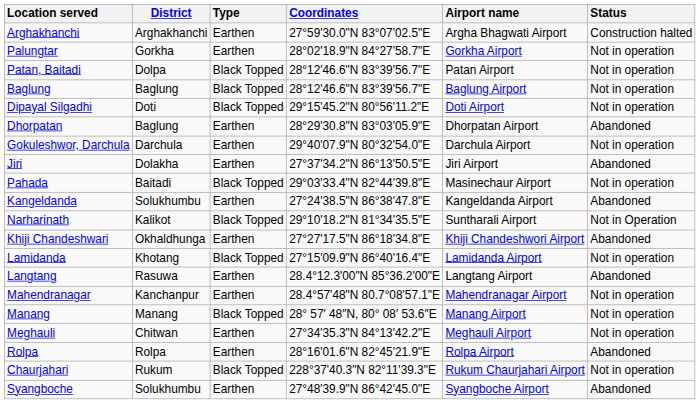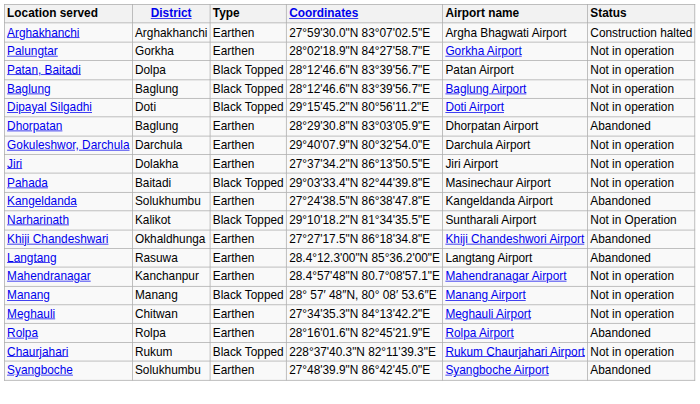 <table class="wikitable sortable static-row-numbers static-row-header-text">
 <tr style="vertical-align:baseline">
 <th style="text-align:left;">Location served</th>
 <th><a href='#'>District</a></th>
 <th style="text-align:left;">Type</th>
 <th style="text-align:left;"><a href='#'>Coordinates</a></th>
 <th style="text-align:left;">Airport name</th>
 <th style="text-align:left;">Status</th>
 </tr>
 <tr>
 <td><a href='#'>Arghakhanchi</a></td>
 <td>Arghakhanchi</td>
 <td>Earthen</td>
 <td>27°59'30.0"N 83°07'02.5"E</td>
 <td>Argha Bhagwati Airport</td>
 <td>Construction halted</td>
 </tr>
 <tr>
 <td><a href='#'>Palungtar</a></td>
 <td>Gorkha</td>
 <td>Earthen</td>
 <td>28°02'18.9"N 84°27'58.7"E</td>
 <td><a href='#'>Gorkha Airport</a></td>
 <td>Not in operation</td>
 </tr>
 <tr>
 <td><a href='#'>Patan, Baitadi</a></td>
 <td>Dolpa</td>
 <td>Black Topped</td>
 <td>28°12'46.6"N 83°39'56.7"E</td>
 <td>Patan Airport</td>
 <td>Not in operation</td>
 </tr>
 <tr>
 <td><a href='#'>Baglung</a></td>
 <td>Baglung</td>
 <td>Black Topped</td>
 <td>28°12'46.6"N 83°39'56.7"E</td>
 <td><a href='#'>Baglung Airport</a></td>
 <td>Not in operation</td>
 </tr>
 <tr>
 <td><a href='#'>Dipayal Silgadhi</a></td>
 <td>Doti</td>
 <td>Black Topped</td>
 <td>29°15'45.2"N 80°56'11.2"E</td>
 <td><a href='#'>Doti Airport</a></td>
 <td>Not in operation</td>
 </tr>
 <tr>
 <td><a href='#'>Dhorpatan</a></td>
 <td>Baglung</td>
 <td>Earthen</td>
 <td>28°29'30.8"N 83°03'05.9"E</td>
 <td>Dhorpatan Airport</td>
 <td>Abandoned</td>
 </tr>
 <tr>
 <td><a href='#'>Gokuleshwor, Darchula</a></td>
 <td>Darchula</td>
 <td>Earthen</td>
 <td>29°40'07.9"N 80°32'54.0"E</td>
 <td>Darchula Airport</td>
 <td>Not in operation</td>
 </tr>
 <tr>
 <td><a href='#'>Jiri</a></td>
 <td>Dolakha</td>
 <td>Earthen</td>
 <td>27°37'34.2"N 86°13'50.5"E</td>
 <td>Jiri Airport</td>
-<td>Abandoned</td>
+<td>Not in operation</td>
 </tr>
 <tr>
 <td><a href='#'>Pahada</a></td>
 <td>Baitadi</td>
 <td>Black Topped</td>
 <td>29°03'33.4"N 82°44'39.8"E</td>
 <td>Masinechaur Airport</td>
 <td>Not in operation</td>
 </tr>
 <tr>
 <td><a href='#'>Kangeldanda</a></td>
 <td>Solukhumbu</td>
 <td>Earthen</td>
 <td>27°24'38.5"N 86°38'47.8"E</td>
 <td>Kangeldanda Airport</td>
 <td>Abandoned</td>
 </tr>
 <tr>
 <td><a href='#'>Narharinath</a></td>
 <td>Kalikot</td>
 <td>Black Topped</td>
 <td>29°10'18.2"N 81°34'35.5"E</td>
 <td>Suntharali Airport</td>
 <td>Not in Operation</td>
 </tr>
 <tr>
 <td><a href='#'>Khiji Chandeshwari</a></td>
 <td>Okhaldhunga</td>
 <td>Earthen</td>
 <td>27°27'17.5"N 86°18'34.8"E</td>
 <td><a href='#'>Khiji Chandeshwori Airport</a></td>
 <td>Abandoned</td>
-</tr>
-<tr>
-<td><a href='#'>Lamidanda</a></td>
-<td>Khotang</td>
-<td>Black Topped</td>
-<td>27°15'09.9"N 86°40'16.4"E</td>
-<td><a href='#'>Lamidanda Airport</a></td>
-<td>Not in operation</td>
 </tr>
 <tr>
 <td><a href='#'>Langtang</a></td>
 <td>Rasuwa</td>
 <td>Earthen</td>
 <td>28.4°12.3'00"N 85°36.2'00"E</td>
 <td>Langtang Airport</td>
 <td>Abandoned</td>
 </tr>
 <tr>
 <td><a href='#'>Mahendranagar</a></td>
 <td>Kanchanpur</td>
 <td>Earthen</td>
 <td>28.4°57'48"N 80.7°08'57.1"E</td>
 <td><a href='#'>Mahendranagar Airport</a></td>
 <td>Not in operation</td>
 </tr>
 <tr>
 <td><a href='#'>Manang</a></td>
 <td>Manang</td>
 <td>Black Topped</td>
 <td>28° 57′ 48″N, 80° 08′ 53.6″E</td>
 <td><a href='#'>Manang Airport</a></td>
 <td>Not in operation</td>
 </tr>
 <tr>
 <td><a href='#'>Meghauli</a></td>
 <td>Chitwan</td>
 <td>Earthen</td>
 <td>27°34'35.3"N 84°13'42.2"E</td>
 <td><a href='#'>Meghauli Airport</a></td>
 <td>Not in operation</td>
 </tr>
 <tr>
 <td><a href='#'>Rolpa</a></td>
 <td>Rolpa</td>
 <td>Earthen</td>
 <td>28°16'01.6"N 82°45'21.9"E</td>
 <td><a href='#'>Rolpa Airport</a></td>
 <td>Abandoned</td>
 </tr>
 <tr>
 <td><a href='#'>Chaurjahari</a></td>
 <td>Rukum</td>
 <td>Black Topped</td>
 <td>228°37'40.3"N 82°11'39.3"E</td>
 <td><a href='#'>Rukum Chaurjahari Airport</a></td>
 <td>Not in operation</td>
 </tr>
 <tr>
 <td><a href='#'>Syangboche</a></td>
 <td>Solukhumbu</td>
 <td>Earthen</td>
 <td>27°48'39.9"N 86°42'45.0"E</td>
 <td><a href='#'>Syangboche Airport</a></td>
 <td>Abandoned</td>
 </tr>
 </table>
